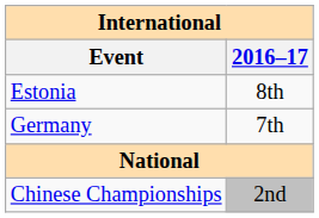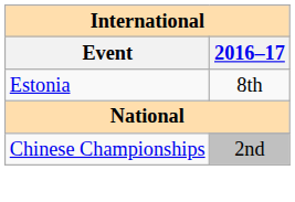 <table class="wikitable" style="text-align:center">
 <tr>
 <th style="background-color: #ffdead; " colspan=2 align=center>International</th>
 </tr>
 <tr>
 <th>Event</th>
 <th><a href='#'>2016–17</a></th>
 </tr>
 <tr>
 <td align=left> <a href='#'>Estonia</a></td>
 <td>8th</td>
 </tr>
 <tr>
-<td align=left> <a href='#'>Germany</a></td>
-<td>7th</td>
-</tr>
-<tr>
 <th style="background-color: #ffdead; " colspan=2 align=center>National</th>
 </tr>
 <tr>
 <td align=left><a href='#'>Chinese Championships</a></td>
 <td bgcolor=silver>2nd</td>
 </tr>
 </table>
